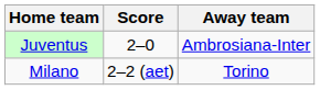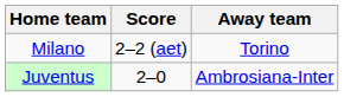 <table class="wikitable" style="text-align: center">
 <tr>
 <th>Home team</th>
 <th>Score</th>
 <th>Away team</th>
 </tr>
 <tr>
+<td><a href='#'>Milano</a></td>
+<td>2–2 (<a href='#'>aet</a>)</td>
+<td><a href='#'>Torino</a></td>
+</tr>
+<tr>
 <td bgcolor="ccffcc"><a href='#'>Juventus</a></td>
 <td>2–0</td>
 <td><a href='#'>Ambrosiana-Inter</a></td>
 </tr>
-<tr>
-<td><a href='#'>Milano</a></td>
-<td>2–2 (<a href='#'>aet</a>)</td>
-<td><a href='#'>Torino</a></td>
-</tr>
 </table>
